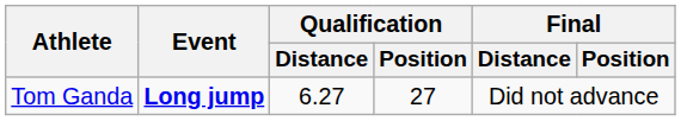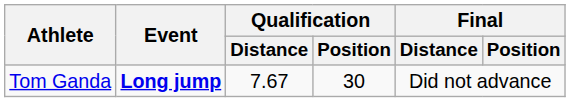 <table class="wikitable" style="font-size:90%">
 <tr>
 <th rowspan="2">Athlete</th>
 <th rowspan="2">Event</th>
 <th colspan="2">Qualification</th>
 <th colspan="2">Final</th>
 </tr>
 <tr style="font-size:95%">
 <th>Distance</th>
 <th>Position</th>
 <th>Distance</th>
 <th>Position</th>
 </tr>
 <tr align=center>
 <td align=left><a href='#'>Tom Ganda</a></td>
 <td align=left><strong><a href='#'>Long jump</a></strong></td>
-<td>6.27</td>
-<td>27</td>
+<td>7.67</td>
+<td>30</td>
 <td colspan=2>Did not advance</td>
 </tr>
 </table>
